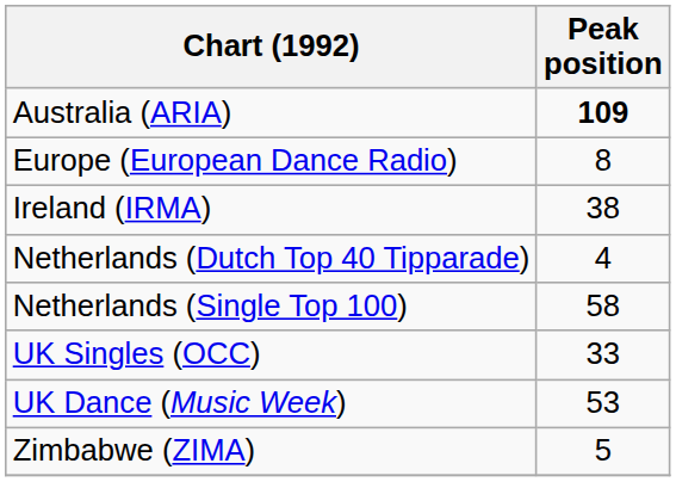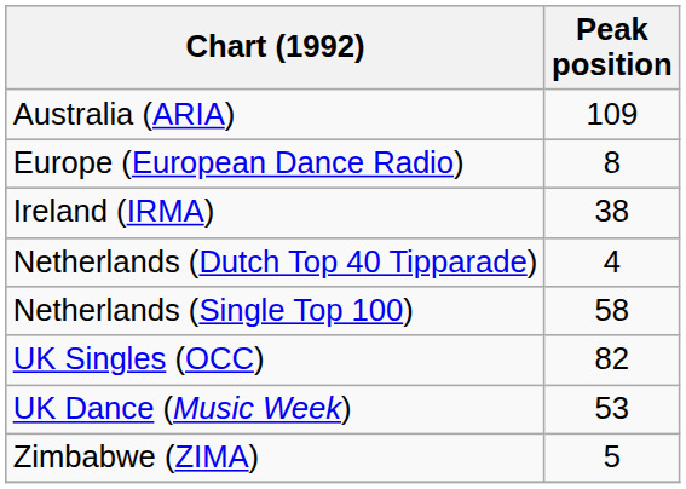 <table class="wikitable sortable" style="text-align:center;">
 <tr>
 <th>Chart (1992)</th>
 <th>Peak<br>position</th>
 </tr>
 <tr>
 <td align="left">Australia (<a href='#'>ARIA</a>)</td>
-<td><strong>109</strong></td>
+<td>109</td>
 </tr>
 <tr>
 <td align="left">Europe (<a href='#'>European Dance Radio</a>)</td>
 <td>8</td>
 </tr>
 <tr>
 <td align="left">Ireland (<a href='#'>IRMA</a>)</td>
 <td>38</td>
 </tr>
 <tr>
 <td align="left">Netherlands (<a href='#'>Dutch Top 40 Tipparade</a>)</td>
 <td>4</td>
 </tr>
 <tr>
 <td align="left">Netherlands (<a href='#'>Single Top 100</a>)</td>
 <td>58</td>
 </tr>
 <tr>
 <td align="left"><a href='#'>UK Singles</a> (<a href='#'>OCC</a>)</td>
-<td>33</td>
+<td>82</td>
 </tr>
 <tr>
 <td align="left"><a href='#'>UK Dance</a> (<em><a href='#'>Music Week</a></em>)</td>
 <td>53</td>
 </tr>
 <tr>
 <td align="left">Zimbabwe (<a href='#'>ZIMA</a>)</td>
 <td>5</td>
 </tr>
 <tr>
 </tr>
 </table>
